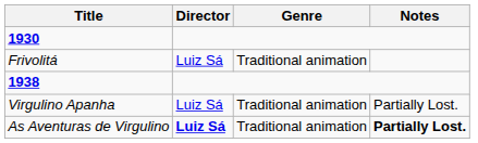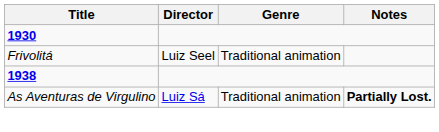 <table class="wikitable">
 <tr>
 <th>Title</th>
 <th>Director</th>
 <th>Genre</th>
 <th>Notes</th>
 </tr>
 <tr>
 <td><strong><a href='#'>1930</a></strong></td>
 </tr>
 <tr>
 <td><em>Frivolitá</em></td>
-<td><a href='#'>Luiz Sá</a></td>
+<td>Luiz Seel</td>
 <td>Traditional animation</td>
 <td></td>
 </tr>
 <tr>
 <td><strong><a href='#'>1938</a></strong></td>
 </tr>
 <tr>
-<td><em>Virgulino Apanha</em></td>
+<td><em>As Aventuras de Virgulino</em></td>
 <td><a href='#'>Luiz Sá</a></td>
-<td>Traditional animation</td>
-<td>Partially Lost.</td>
-</tr>
-<tr>
-<td><em>As Aventuras de Virgulino</em></td>
-<td><strong><a href='#'>Luiz Sá</a></strong></td>
 <td>Traditional animation</td>
 <td><strong>Partially Lost.</strong></td>
 </tr>
 </table>
